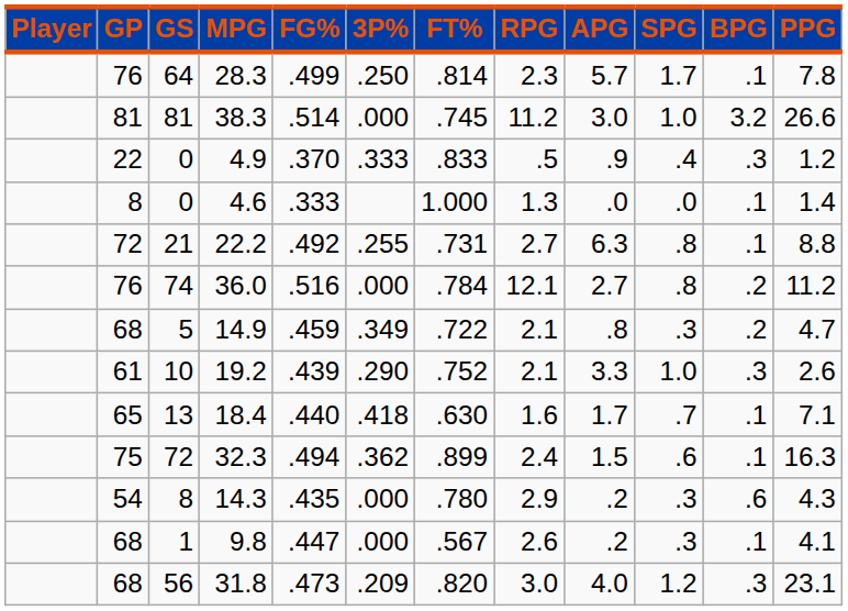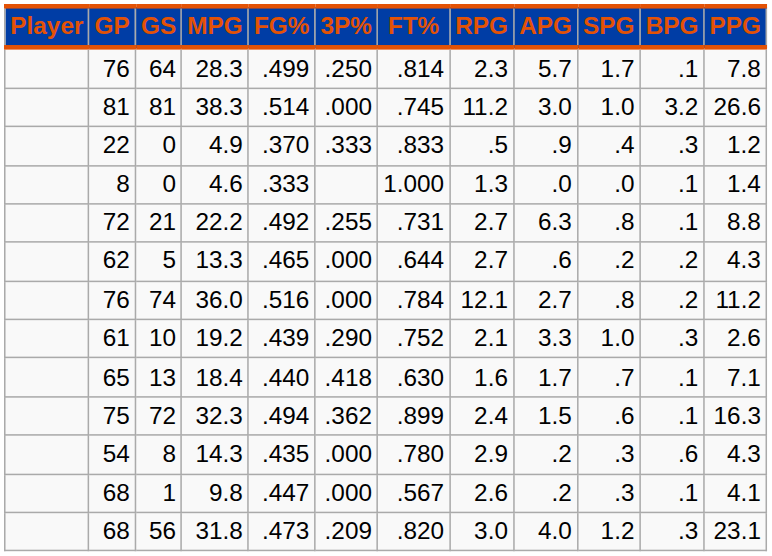 <table class="wikitable sortable" style="text-align:right;">
 <tr>
 <th style="background:#003DA5; color:#E35205; border-top:#E35205 3px solid; border-bottom:#E35205 3px solid;">Player</th>
 <th style="background:#003DA5; color:#E35205; border-top:#E35205 3px solid; border-bottom:#E35205 3px solid;">GP</th>
 <th style="background:#003DA5; color:#E35205; border-top:#E35205 3px solid; border-bottom:#E35205 3px solid;">GS</th>
 <th style="background:#003DA5; color:#E35205; border-top:#E35205 3px solid; border-bottom:#E35205 3px solid;">MPG</th>
 <th style="background:#003DA5; color:#E35205; border-top:#E35205 3px solid; border-bottom:#E35205 3px solid;">FG%</th>
 <th style="background:#003DA5; color:#E35205; border-top:#E35205 3px solid; border-bottom:#E35205 3px solid;">3P%</th>
 <th style="background:#003DA5; color:#E35205; border-top:#E35205 3px solid; border-bottom:#E35205 3px solid;">FT%</th>
 <th style="background:#003DA5; color:#E35205; border-top:#E35205 3px solid; border-bottom:#E35205 3px solid;">RPG</th>
 <th style="background:#003DA5; color:#E35205; border-top:#E35205 3px solid; border-bottom:#E35205 3px solid;">APG</th>
 <th style="background:#003DA5; color:#E35205; border-top:#E35205 3px solid; border-bottom:#E35205 3px solid;">SPG</th>
 <th style="background:#003DA5; color:#E35205; border-top:#E35205 3px solid; border-bottom:#E35205 3px solid;">BPG</th>
 <th style="background:#003DA5; color:#E35205; border-top:#E35205 3px solid; border-bottom:#E35205 3px solid;">PPG</th>
 </tr>
 <tr>
 <td style="text-align:left;"></td>
 <td>76</td>
 <td>64</td>
 <td>28.3</td>
 <td>.499</td>
 <td>.250</td>
 <td>.814</td>
 <td>2.3</td>
 <td>5.7</td>
 <td>1.7</td>
 <td>.1</td>
 <td>7.8</td>
 </tr>
 <tr>
 <td style="text-align:left;"></td>
 <td>81</td>
 <td>81</td>
 <td>38.3</td>
 <td>.514</td>
 <td>.000</td>
 <td>.745</td>
 <td>11.2</td>
 <td>3.0</td>
 <td>1.0</td>
 <td>3.2</td>
 <td>26.6</td>
 </tr>
 <tr>
 <td style="text-align:left;"></td>
 <td>22</td>
 <td>0</td>
 <td>4.9</td>
 <td>.370</td>
 <td>.333</td>
 <td>.833</td>
 <td>.5</td>
 <td>.9</td>
 <td>.4</td>
 <td>.3</td>
 <td>1.2</td>
 </tr>
 <tr>
 <td style="text-align:left;"></td>
 <td>8</td>
 <td>0</td>
 <td>4.6</td>
 <td>.333</td>
 <td></td>
 <td>1.000</td>
 <td>1.3</td>
 <td>.0</td>
 <td>.0</td>
 <td>.1</td>
 <td>1.4</td>
 </tr>
 <tr>
 <td style="text-align:left;"></td>
 <td>72</td>
 <td>21</td>
 <td>22.2</td>
 <td>.492</td>
 <td>.255</td>
 <td>.731</td>
 <td>2.7</td>
 <td>6.3</td>
 <td>.8</td>
 <td>.1</td>
 <td>8.8</td>
 </tr>
 <tr>
 <td style="text-align:left;"></td>
+<td>62</td>
+<td>5</td>
+<td>13.3</td>
+<td>.465</td>
+<td>.000</td>
+<td>.644</td>
+<td>2.7</td>
+<td>.6</td>
+<td>.2</td>
+<td>.2</td>
+<td>4.3</td>
+</tr>
+<tr>
+<td style="text-align:left;"></td>
 <td>76</td>
 <td>74</td>
 <td>36.0</td>
 <td>.516</td>
 <td>.000</td>
 <td>.784</td>
 <td>12.1</td>
 <td>2.7</td>
 <td>.8</td>
 <td>.2</td>
 <td>11.2</td>
-</tr>
-<tr>
-<td style="text-align:left;"></td>
-<td>68</td>
-<td>5</td>
-<td>14.9</td>
-<td>.459</td>
-<td>.349</td>
-<td>.722</td>
-<td>2.1</td>
-<td>.8</td>
-<td>.3</td>
-<td>.2</td>
-<td>4.7</td>
 </tr>
 <tr>
 <td style="text-align:left;"></td>
 <td>61</td>
 <td>10</td>
 <td>19.2</td>
 <td>.439</td>
 <td>.290</td>
 <td>.752</td>
 <td>2.1</td>
 <td>3.3</td>
 <td>1.0</td>
 <td>.3</td>
 <td>2.6</td>
 </tr>
 <tr>
 <td style="text-align:left;"></td>
 <td>65</td>
 <td>13</td>
 <td>18.4</td>
 <td>.440</td>
 <td>.418</td>
 <td>.630</td>
 <td>1.6</td>
 <td>1.7</td>
 <td>.7</td>
 <td>.1</td>
 <td>7.1</td>
 </tr>
 <tr>
 <td style="text-align:left;"></td>
 <td>75</td>
 <td>72</td>
 <td>32.3</td>
 <td>.494</td>
 <td>.362</td>
 <td>.899</td>
 <td>2.4</td>
 <td>1.5</td>
 <td>.6</td>
 <td>.1</td>
 <td>16.3</td>
 </tr>
 <tr>
 <td style="text-align:left;"></td>
 <td>54</td>
 <td>8</td>
 <td>14.3</td>
 <td>.435</td>
 <td>.000</td>
 <td>.780</td>
 <td>2.9</td>
 <td>.2</td>
 <td>.3</td>
 <td>.6</td>
 <td>4.3</td>
 </tr>
 <tr>
 <td style="text-align:left;"></td>
 <td>68</td>
 <td>1</td>
 <td>9.8</td>
 <td>.447</td>
 <td>.000</td>
 <td>.567</td>
 <td>2.6</td>
 <td>.2</td>
 <td>.3</td>
 <td>.1</td>
 <td>4.1</td>
 </tr>
 <tr>
 <td style="text-align:left;"></td>
 <td>68</td>
 <td>56</td>
 <td>31.8</td>
 <td>.473</td>
 <td>.209</td>
 <td>.820</td>
 <td>3.0</td>
 <td>4.0</td>
 <td>1.2</td>
 <td>.3</td>
 <td>23.1</td>
 </tr>
 </table>
